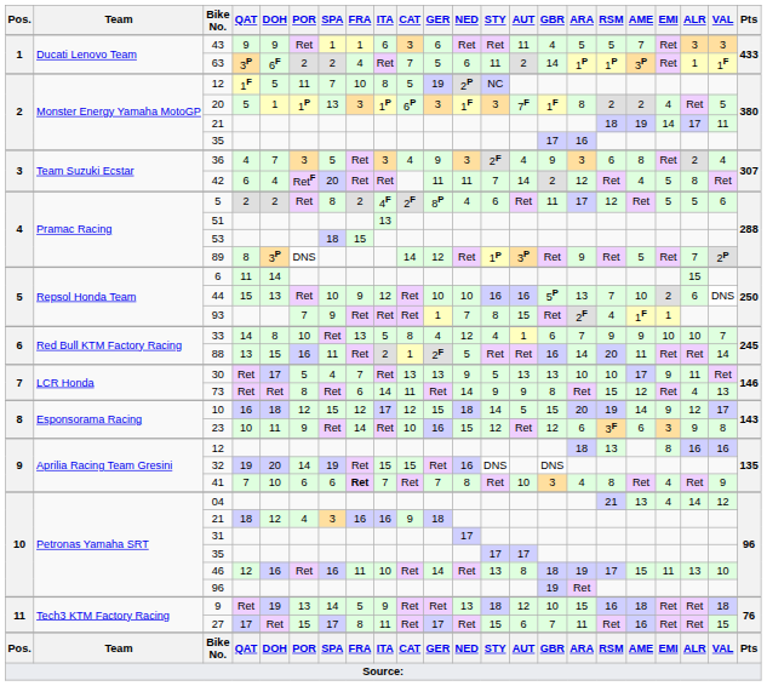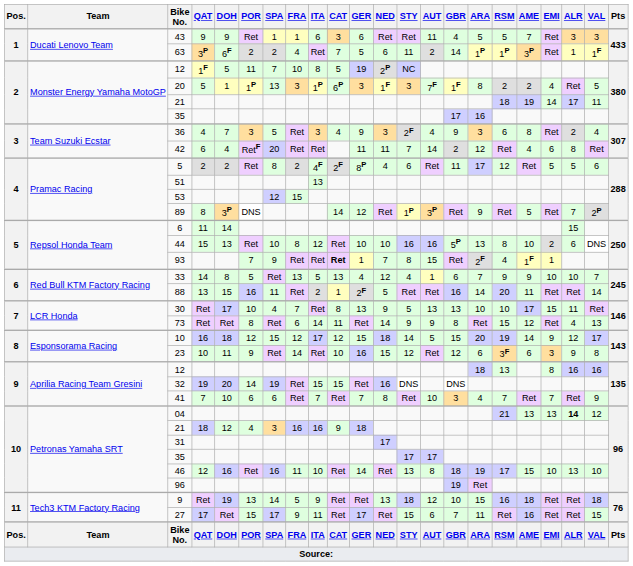 <table class="wikitable" style="font-size:85%; text-align:center;">
 <tr>
 <th>Pos.</th>
 <th>Team</th>
 <th>Bike<br>No.</th>
 <th><a href='#'>QAT</a><br></th>
 <th><a href='#'>DOH</a><br></th>
 <th><a href='#'>POR</a><br></th>
 <th><a href='#'>SPA</a><br></th>
 <th><a href='#'>FRA</a><br></th>
 <th><a href='#'>ITA</a><br></th>
 <th><a href='#'>CAT</a><br></th>
 <th><a href='#'>GER</a><br></th>
 <th><a href='#'>NED</a><br></th>
 <th><a href='#'>STY</a><br></th>
 <th><a href='#'>AUT</a><br></th>
 <th><a href='#'>GBR</a><br></th>
 <th><a href='#'>ARA</a><br></th>
 <th><a href='#'>RSM</a><br></th>
 <th><a href='#'>AME</a><br></th>
 <th><a href='#'>EMI</a><br></th>
 <th><a href='#'>ALR</a><br></th>
 <th><a href='#'>VAL</a><br></th>
 <th>Pts</th>
 </tr>
 <tr style="border-top:2px solid #aaaaaa">
 <th rowspan=2>1</th>
 <td rowspan=2 align=left> <a href='#'>Ducati Lenovo Team</a></td>
 <td>43</td>
 <td style="background:#dfffdf;">9</td>
 <td style="background:#dfffdf;">9</td>
 <td style="background:#efcfff;">Ret</td>
 <td style="background:#ffffbf;">1</td>
 <td style="background:#ffffbf;">1</td>
 <td style="background:#dfffdf;">6</td>
 <td style="background:#ffdf9f;">3</td>
 <td style="background:#dfffdf;">6</td>
 <td style="background:#efcfff;">Ret</td>
 <td style="background:#efcfff;">Ret</td>
 <td style="background:#dfffdf;">11</td>
 <td style="background:#dfffdf;">4</td>
 <td style="background:#dfffdf;">5</td>
 <td style="background:#dfffdf;">5</td>
 <td style="background:#dfffdf;">7</td>
 <td style="background:#efcfff;">Ret</td>
 <td style="background:#ffdf9f;">3</td>
 <td style="background:#ffdf9f;">3</td>
 <th rowspan=2>433</th>
 </tr>
 <tr>
 <td>63</td>
 <td style="background:#ffdf9f;">3<sup><strong>P</strong></sup></td>
 <td style="background:#dfffdf;">6<sup><strong>F</strong></sup></td>
 <td style="background:#dfdfdf;">2</td>
 <td style="background:#dfdfdf;">2</td>
 <td style="background:#dfffdf;">4</td>
 <td style="background:#efcfff;">Ret</td>
 <td style="background:#dfffdf;">7</td>
 <td style="background:#dfffdf;">5</td>
 <td style="background:#dfffdf;">6</td>
 <td style="background:#dfffdf;">11</td>
 <td style="background:#dfdfdf;">2</td>
 <td style="background:#dfffdf;">14</td>
 <td style="background:#ffffbf;">1<sup><strong>P</strong></sup></td>
 <td style="background:#ffffbf;">1<sup><strong>P</strong></sup></td>
 <td style="background:#ffdf9f;">3<strong><sup>P</sup></strong></td>
 <td style="background:#efcfff;">Ret</td>
 <td style="background:#ffffbf;">1</td>
 <td style="background:#ffffbf;">1<strong><sup>F</sup></strong></td>
 </tr>
 <tr style="border-top:2px solid #aaaaaa">
 <th rowspan=4>2</th>
 <td rowspan=4 align=left nowrap> <a href='#'>Monster Energy Yamaha MotoGP</a></td>
 <td>12</td>
 <td style="background:#ffffbf;">1<sup><strong>F</strong></sup></td>
 <td style="background:#dfffdf;">5</td>
 <td style="background:#dfffdf;">11</td>
 <td style="background:#dfffdf;">7</td>
 <td style="background:#dfffdf;">10</td>
 <td style="background:#dfffdf;">8</td>
 <td style="background:#dfffdf;">5</td>
 <td style="background:#cfcfff;">19</td>
 <td style="background:#dfdfdf;">2<sup><strong>P</strong></sup></td>
 <td style="background:#cfcfff;">NC</td>
 <td></td>
 <td></td>
 <td></td>
 <td></td>
 <td></td>
 <td></td>
 <td></td>
 <td></td>
 <th rowspan=4>380</th>
 </tr>
 <tr>
 <td>20</td>
 <td style="background:#dfffdf;">5</td>
 <td style="background:#ffffbf;">1</td>
 <td style="background:#ffffbf;">1<sup><strong>P</strong></sup></td>
 <td style="background:#dfffdf;">13</td>
 <td style="background:#ffdf9f;">3</td>
 <td style="background:#ffffbf;">1<sup><strong>P</strong></sup></td>
 <td style="background:#dfffdf;">6<sup><strong>P</strong></sup></td>
 <td style="background:#ffdf9f;">3</td>
 <td style="background:#ffffbf;">1<sup><strong>F</strong></sup></td>
 <td style="background:#ffdf9f;">3</td>
 <td style="background:#dfffdf;">7<sup><strong>F</strong></sup></td>
 <td style="background:#ffffbf;">1<sup><strong>F</strong></sup></td>
 <td style="background:#dfffdf;">8</td>
 <td style="background:#dfdfdf;">2</td>
 <td style="background:#dfdfdf;">2</td>
 <td style="background:#dfffdf;">4</td>
 <td style="background:#efcfff;">Ret</td>
 <td style="background:#dfffdf;">5</td>
 </tr>
 <tr>
 <td>21</td>
 <td></td>
 <td></td>
 <td></td>
 <td></td>
 <td></td>
 <td></td>
 <td></td>
 <td></td>
 <td></td>
 <td></td>
 <td></td>
 <td></td>
 <td></td>
 <td style="background:#cfcfff;">18</td>
 <td style="background:#cfcfff;">19</td>
 <td style="background:#dfffdf;">14</td>
 <td style="background:#cfcfff;">17</td>
 <td style="background:#dfffdf;">11</td>
 </tr>
 <tr>
 <td>35</td>
 <td></td>
 <td></td>
 <td></td>
 <td></td>
 <td></td>
 <td></td>
 <td></td>
 <td></td>
 <td></td>
 <td></td>
 <td></td>
 <td style="background:#cfcfff;">17</td>
 <td style="background:#cfcfff;">16</td>
 <td></td>
 <td></td>
 <td></td>
 <td></td>
 <td></td>
 </tr>
 <tr style="border-top:2px solid #aaaaaa">
 <th rowspan=2>3</th>
 <td rowspan=2 align=left> <a href='#'>Team Suzuki Ecstar</a></td>
 <td>36</td>
 <td style="background:#dfffdf;">4</td>
 <td style="background:#dfffdf;">7</td>
 <td style="background:#ffdf9f;">3</td>
 <td style="background:#dfffdf;">5</td>
 <td style="background:#efcfff;">Ret</td>
 <td style="background:#ffdf9f;">3</td>
 <td style="background:#dfffdf;">4</td>
 <td style="background:#dfffdf;">9</td>
 <td style="background:#ffdf9f;">3</td>
 <td style="background:#dfdfdf;">2<sup><strong>F</strong></sup></td>
 <td style="background:#dfffdf;">4</td>
 <td style="background:#dfffdf;">9</td>
 <td style="background:#ffdf9f;">3</td>
 <td style="background:#dfffdf;">6</td>
 <td style="background:#dfffdf;">8</td>
 <td style="background:#efcfff;">Ret</td>
 <td style="background:#dfdfdf;">2</td>
 <td style="background:#dfffdf;">4</td>
 <th rowspan=2>307</th>
 </tr>
 <tr>
 <td>42</td>
 <td style="background:#dfffdf;">6</td>
 <td style="background:#dfffdf;">4</td>
 <td style="background:#efcfff;">Ret<sup><strong>F</strong></sup></td>
 <td style="background:#cfcfff;">20</td>
 <td style="background:#efcfff;">Ret</td>
 <td style="background:#efcfff;">Ret</td>
 <td></td>
 <td style="background:#dfffdf;">11</td>
 <td style="background:#dfffdf;">11</td>
 <td style="background:#dfffdf;">7</td>
 <td style="background:#dfffdf;">14</td>
 <td style="background:#dfdfdf;">2</td>
 <td style="background:#dfffdf;">12</td>
 <td style="background:#efcfff;">Ret</td>
 <td style="background:#dfffdf;">4</td>
-<td style="background:#dfffdf;">5</td>
+<td style="background:#dfffdf;">6</td>
 <td style="background:#dfffdf;">8</td>
 <td style="background:#efcfff;">Ret</td>
 </tr>
 <tr style="border-top:2px solid #aaaaaa">
 <th rowspan=4>4</th>
 <td rowspan=4 align=left> <a href='#'>Pramac Racing</a></td>
 <td>5</td>
 <td style="background:#dfdfdf;">2</td>
 <td style="background:#dfdfdf;">2</td>
 <td style="background:#efcfff;">Ret</td>
 <td style="background:#dfffdf;">8</td>
 <td style="background:#dfdfdf;">2</td>
 <td style="background:#dfffdf;">4<sup><strong>F</strong></sup></td>
 <td style="background:#dfdfdf;">2<sup><strong>F</strong></sup></td>
 <td style="background:#dfffdf;">8<sup><strong>P</strong></sup></td>
 <td style="background:#dfffdf;">4</td>
 <td style="background:#dfffdf;">6</td>
 <td style="background:#efcfff;">Ret</td>
 <td style="background:#dfffdf;">11</td>
 <td style="background:#cfcfff;">17</td>
 <td style="background:#dfffdf;">12</td>
 <td style="background:#efcfff;">Ret</td>
 <td style="background:#dfffdf;">5</td>
 <td style="background:#dfffdf;">5</td>
 <td style="background:#dfffdf;">6</td>
 <th rowspan=4>288</th>
 </tr>
 <tr>
 <td>51</td>
 <td></td>
 <td></td>
 <td></td>
 <td></td>
 <td></td>
 <td style="background:#dfffdf;">13</td>
 <td></td>
 <td></td>
 <td></td>
 <td></td>
 <td></td>
 <td></td>
 <td></td>
 <td></td>
 <td></td>
 <td></td>
 <td></td>
 </tr>
 <tr>
 <td>53</td>
 <td></td>
 <td></td>
 <td></td>
-<td style="background:#cfcfff;">18</td>
+<td style="background:#cfcfff;">12</td>
 <td style="background:#dfffdf;">15</td>
 <td></td>
 <td></td>
 <td></td>
 <td></td>
 <td></td>
 <td></td>
 <td></td>
 <td></td>
 <td></td>
 <td></td>
 <td></td>
 <td></td>
 <td></td>
 </tr>
 <tr>
 <td>89</td>
 <td style="background:#dfffdf;">8</td>
 <td style="background:#ffdf9f;">3<sup><strong>P</strong></sup></td>
 <td style="background:#ffffff;">DNS</td>
 <td></td>
 <td></td>
 <td></td>
 <td style="background:#dfffdf;">14</td>
 <td style="background:#dfffdf;">12</td>
 <td style="background:#efcfff;">Ret</td>
 <td style="background:#ffffbf;">1<strong><sup>P</sup></strong></td>
 <td style="background:#ffdf9f;">3<sup><strong>P</strong></sup></td>
 <td style="background:#efcfff;">Ret</td>
 <td style="background:#dfffdf;">9</td>
 <td style="background:#efcfff;">Ret</td>
 <td style="background:#dfffdf;">5</td>
 <td style="background:#efcfff;">Ret</td>
 <td style="background:#dfffdf;">7</td>
 <td style="background:#dfdfdf;">2<strong><sup>P</sup></strong></td>
 </tr>
 <tr style="border-top:2px solid #aaaaaa">
 <th rowspan=3>5</th>
 <td rowspan=3 align=left> <a href='#'>Repsol Honda Team</a></td>
 <td>6</td>
 <td style="background:#dfffdf;">11</td>
 <td style="background:#dfffdf;">14</td>
 <td></td>
 <td></td>
 <td></td>
 <td></td>
 <td></td>
 <td></td>
 <td></td>
 <td></td>
 <td></td>
 <td></td>
 <td></td>
 <td></td>
 <td></td>
 <td></td>
 <td style="background:#dfffdf;">15</td>
 <td></td>
 <th rowspan=3>250</th>
 </tr>
 <tr>
 <td>44</td>
 <td style="background:#dfffdf;">15</td>
 <td style="background:#dfffdf;">13</td>
 <td style="background:#efcfff;">Ret</td>
 <td style="background:#dfffdf;">10</td>
-<td style="background:#dfffdf;">9</td>
+<td style="background:#dfffdf;">8</td>
 <td style="background:#dfffdf;">12</td>
 <td style="background:#efcfff;">Ret</td>
 <td style="background:#dfffdf;">10</td>
 <td style="background:#dfffdf;">10</td>
 <td style="background:#cfcfff;">16</td>
 <td style="background:#cfcfff;">16</td>
 <td style="background:#dfffdf;">5<strong><sup>P</sup></strong></td>
 <td style="background:#dfffdf;">13</td>
-<td style="background:#dfffdf;">7</td>
+<td style="background:#dfffdf;">8</td>
 <td style="background:#dfffdf;">10</td>
 <td style="background:#dfdfdf;">2</td>
 <td style="background:#dfffdf;">6</td>
 <td style="background:#ffffff;">DNS</td>
 </tr>
 <tr>
 <td>93</td>
 <td></td>
 <td></td>
 <td style="background:#dfffdf;">7</td>
 <td style="background:#dfffdf;">9</td>
 <td style="background:#efcfff;">Ret</td>
 <td style="background:#efcfff;">Ret</td>
-<td style="background:#efcfff;">Ret</td>
+<td style="background:#efcfff;"><strong>Ret</strong></td>
 <td style="background:#ffffbf;">1</td>
 <td style="background:#dfffdf;">7</td>
 <td style="background:#dfffdf;">8</td>
 <td style="background:#dfffdf;">15</td>
 <td style="background:#efcfff;">Ret</td>
 <td style="background:#dfdfdf;">2<sup><strong>F</strong></sup></td>
 <td style="background:#dfffdf;">4</td>
 <td style="background:#ffffbf;">1<sup><strong>F</strong></sup></td>
 <td style="background:#ffffbf;">1</td>
 <td></td>
 <td></td>
 </tr>
 <tr style="border-top:2px solid #aaaaaa">
 <th rowspan=2>6</th>
 <td rowspan=2 align=left> <a href='#'>Red Bull KTM Factory Racing</a></td>
 <td>33</td>
 <td style="background:#dfffdf;">14</td>
 <td style="background:#dfffdf;">8</td>
-<td style="background:#dfffdf;">10</td>
+<td style="background:#dfffdf;">5</td>
 <td style="background:#efcfff;">Ret</td>
 <td style="background:#dfffdf;">13</td>
 <td style="background:#dfffdf;">5</td>
-<td style="background:#dfffdf;">8</td>
+<td style="background:#dfffdf;">13</td>
 <td style="background:#dfffdf;">4</td>
 <td style="background:#dfffdf;">12</td>
 <td style="background:#dfffdf;">4</td>
 <td style="background:#ffffbf;">1</td>
 <td style="background:#dfffdf;">6</td>
 <td style="background:#dfffdf;">7</td>
 <td style="background:#dfffdf;">9</td>
 <td style="background:#dfffdf;">9</td>
 <td style="background:#dfffdf;">10</td>
 <td style="background:#dfffdf;">10</td>
 <td style="background:#dfffdf;">7</td>
 <th rowspan=2>245</th>
 </tr>
 <tr>
 <td>88</td>
 <td style="background:#dfffdf;">13</td>
 <td style="background:#dfffdf;">15</td>
 <td style="background:#cfcfff;">16</td>
 <td style="background:#dfffdf;">11</td>
 <td style="background:#efcfff;">Ret</td>
 <td style="background:#dfdfdf;">2</td>
 <td style="background:#ffffbf;">1</td>
 <td style="background:#dfdfdf;">2<sup><strong>F</strong></sup></td>
 <td style="background:#dfffdf;">5</td>
 <td style="background:#efcfff;">Ret</td>
 <td style="background:#efcfff;">Ret</td>
 <td style="background:#cfcfff;">16</td>
 <td style="background:#dfffdf;">14</td>
 <td style="background:#cfcfff;">20</td>
 <td style="background:#dfffdf;">11</td>
 <td style="background:#efcfff;">Ret</td>
 <td style="background:#efcfff;">Ret</td>
 <td style="background:#dfffdf;">14</td>
 </tr>
 <tr style="border-top:2px solid #aaaaaa">
 <th rowspan=2>7</th>
 <td rowspan=2 align=left> <a href='#'>LCR Honda</a></td>
 <td>30</td>
 <td style="background:#efcfff;">Ret</td>
 <td style="background:#cfcfff;">17</td>
-<td style="background:#dfffdf;">5</td>
+<td style="background:#dfffdf;">10</td>
 <td style="background:#dfffdf;">4</td>
 <td style="background:#dfffdf;">7</td>
 <td style="background:#efcfff;">Ret</td>
-<td style="background:#dfffdf;">13</td>
+<td style="background:#dfffdf;">8</td>
 <td style="background:#dfffdf;">13</td>
 <td style="background:#dfffdf;">9</td>
 <td style="background:#dfffdf;">5</td>
 <td style="background:#dfffdf;">13</td>
 <td style="background:#dfffdf;">13</td>
 <td style="background:#dfffdf;">10</td>
 <td style="background:#dfffdf;">10</td>
 <td style="background:#cfcfff;">17</td>
-<td style="background:#dfffdf;">9</td>
+<td style="background:#dfffdf;">15</td>
 <td style="background:#dfffdf;">11</td>
 <td style="background:#efcfff;">Ret</td>
 <th rowspan=2>146</th>
 </tr>
 <tr>
 <td>73</td>
 <td style="background:#efcfff;">Ret</td>
 <td style="background:#efcfff;">Ret</td>
 <td style="background:#dfffdf;">8</td>
 <td style="background:#efcfff;">Ret</td>
 <td style="background:#dfffdf;">6</td>
 <td style="background:#dfffdf;">14</td>
 <td style="background:#dfffdf;">11</td>
 <td style="background:#efcfff;">Ret</td>
 <td style="background:#dfffdf;">14</td>
 <td style="background:#dfffdf;">9</td>
 <td style="background:#dfffdf;">9</td>
 <td style="background:#dfffdf;">8</td>
 <td style="background:#efcfff;">Ret</td>
 <td style="background:#dfffdf;">15</td>
 <td style="background:#dfffdf;">12</td>
 <td style="background:#efcfff;">Ret</td>
 <td style="background:#dfffdf;">4</td>
 <td style="background:#dfffdf;">13</td>
 </tr>
 <tr style="border-top:2px solid #aaaaaa">
 <th rowspan=2>8</th>
 <td rowspan=2 align=left> <a href='#'>Esponsorama Racing</a></td>
 <td>10</td>
 <td style="background:#cfcfff;">16</td>
 <td style="background:#cfcfff;">18</td>
 <td style="background:#dfffdf;">12</td>
 <td style="background:#dfffdf;">15</td>
 <td style="background:#dfffdf;">12</td>
 <td style="background:#cfcfff;">17</td>
 <td style="background:#dfffdf;">12</td>
 <td style="background:#dfffdf;">15</td>
 <td style="background:#cfcfff;">18</td>
 <td style="background:#dfffdf;">14</td>
 <td style="background:#dfffdf;">5</td>
 <td style="background:#dfffdf;">15</td>
 <td style="background:#cfcfff;">20</td>
 <td style="background:#cfcfff;">19</td>
 <td style="background:#dfffdf;">14</td>
 <td style="background:#dfffdf;">9</td>
 <td style="background:#dfffdf;">12</td>
 <td style="background:#cfcfff;">17</td>
 <th rowspan=2>143</th>
 </tr>
 <tr>
 <td>23</td>
 <td style="background:#dfffdf;">10</td>
 <td style="background:#dfffdf;">11</td>
 <td style="background:#dfffdf;">9</td>
 <td style="background:#efcfff;">Ret</td>
 <td style="background:#dfffdf;">14</td>
 <td style="background:#efcfff;">Ret</td>
 <td style="background:#dfffdf;">10</td>
 <td style="background:#cfcfff;">16</td>
 <td style="background:#dfffdf;">15</td>
 <td style="background:#dfffdf;">12</td>
 <td style="background:#efcfff;">Ret</td>
 <td style="background:#dfffdf;">12</td>
 <td style="background:#dfffdf;">6</td>
 <td style="background:#ffdf9f;">3<sup><strong>F</strong></sup></td>
 <td style="background:#dfffdf;">6</td>
 <td style="background:#ffdf9f;">3</td>
 <td style="background:#dfffdf;">9</td>
 <td style="background:#dfffdf;">8</td>
 </tr>
 <tr style="border-top:2px solid #aaaaaa">
 <th rowspan=3>9</th>
 <td rowspan=3 align=left> <a href='#'>Aprilia Racing Team Gresini</a></td>
 <td>12</td>
 <td></td>
 <td></td>
 <td></td>
 <td></td>
 <td></td>
 <td></td>
 <td></td>
 <td></td>
 <td></td>
 <td></td>
 <td></td>
 <td></td>
 <td style="background:#cfcfff;">18</td>
 <td style="background:#dfffdf;">13</td>
 <td></td>
 <td style="background:#dfffdf;">8</td>
 <td style="background:#cfcfff;">16</td>
 <td style="background:#cfcfff;">16</td>
 <th rowspan=3>135</th>
 </tr>
 <tr>
 <td>32</td>
 <td style="background:#cfcfff;">19</td>
 <td style="background:#cfcfff;">20</td>
 <td style="background:#dfffdf;">14</td>
 <td style="background:#cfcfff;">19</td>
 <td style="background:#efcfff;">Ret</td>
 <td style="background:#dfffdf;">15</td>
 <td style="background:#dfffdf;">15</td>
 <td style="background:#efcfff;">Ret</td>
 <td style="background:#cfcfff;">16</td>
 <td style="background:#ffffff;">DNS</td>
 <td></td>
 <td style="background:#ffffff;">DNS</td>
 <td></td>
 <td></td>
 <td></td>
 <td></td>
 <td></td>
 <td></td>
 </tr>
 <tr>
 <td>41</td>
 <td style="background:#dfffdf;">7</td>
 <td style="background:#dfffdf;">10</td>
 <td style="background:#dfffdf;">6</td>
 <td style="background:#dfffdf;">6</td>
-<td style="background:#efcfff;"><strong>Ret</strong></td>
+<td style="background:#efcfff;">Ret</td>
 <td style="background:#dfffdf;">7</td>
 <td style="background:#efcfff;">Ret</td>
 <td style="background:#dfffdf;">7</td>
 <td style="background:#dfffdf;">8</td>
 <td style="background:#efcfff;">Ret</td>
 <td style="background:#dfffdf;">10</td>
 <td style="background:#ffdf9f;">3</td>
 <td style="background:#dfffdf;">4</td>
-<td style="background:#dfffdf;">8</td>
+<td style="background:#dfffdf;">7</td>
 <td style="background:#efcfff;">Ret</td>
-<td style="background:#dfffdf;">4</td>
+<td style="background:#dfffdf;">7</td>
 <td style="background:#efcfff;">Ret</td>
 <td style="background:#dfffdf;">9</td>
 </tr>
 <tr style="border-top:2px solid #aaaaaa">
 <th rowspan=6>10</th>
 <td rowspan=6 align=left> <a href='#'>Petronas Yamaha SRT</a></td>
 <td>04</td>
 <td></td>
 <td></td>
 <td></td>
 <td></td>
 <td></td>
 <td></td>
 <td></td>
 <td></td>
 <td></td>
 <td></td>
 <td></td>
 <td></td>
 <td></td>
 <td style="background:#cfcfff;">21</td>
 <td style="background:#dfffdf;">13</td>
-<td style="background:#dfffdf;">4</td>
-<td style="background:#dfffdf;">14</td>
+<td style="background:#dfffdf;">13</td>
+<td style="background:#dfffdf;"><strong>14</strong></td>
 <td style="background:#dfffdf;">12</td>
 <th rowspan=6>96</th>
 </tr>
 <tr>
 <td>21</td>
 <td style="background:#cfcfff;">18</td>
 <td style="background:#dfffdf;">12</td>
 <td style="background:#dfffdf;">4</td>
 <td style="background:#ffdf9f;">3</td>
 <td style="background:#cfcfff;">16</td>
 <td style="background:#cfcfff;">16</td>
 <td style="background:#dfffdf;">9</td>
 <td style="background:#cfcfff;">18</td>
 <td></td>
 <td></td>
 <td></td>
 <td></td>
 <td></td>
 <td></td>
 <td></td>
 <td></td>
 <td></td>
 <td></td>
 </tr>
 <tr>
 <td>31</td>
 <td></td>
 <td></td>
 <td></td>
 <td></td>
 <td></td>
 <td></td>
 <td></td>
 <td></td>
 <td style="background:#cfcfff;">17</td>
 <td></td>
 <td></td>
 <td></td>
 <td></td>
 <td></td>
 <td></td>
 <td></td>
 <td></td>
 </tr>
 <tr>
 <td>35</td>
 <td></td>
 <td></td>
 <td></td>
 <td></td>
 <td></td>
 <td></td>
 <td></td>
 <td></td>
 <td></td>
 <td style="background:#cfcfff;">17</td>
 <td style="background:#cfcfff;">17</td>
 <td></td>
 <td></td>
 <td></td>
 <td></td>
 <td></td>
 <td></td>
 <td></td>
 </tr>
 <tr>
 <td>46</td>
 <td style="background:#dfffdf;">12</td>
 <td style="background:#cfcfff;">16</td>
 <td style="background:#efcfff;">Ret</td>
 <td style="background:#cfcfff;">16</td>
 <td style="background:#dfffdf;">11</td>
 <td style="background:#dfffdf;">10</td>
 <td style="background:#efcfff;">Ret</td>
 <td style="background:#dfffdf;">14</td>
 <td style="background:#efcfff;">Ret</td>
 <td style="background:#dfffdf;">13</td>
 <td style="background:#dfffdf;">8</td>
 <td style="background:#cfcfff;">18</td>
 <td style="background:#cfcfff;">19</td>
 <td style="background:#cfcfff;">17</td>
 <td style="background:#dfffdf;">15</td>
-<td style="background:#dfffdf;">11</td>
+<td style="background:#dfffdf;">10</td>
 <td style="background:#dfffdf;">13</td>
 <td style="background:#dfffdf;">10</td>
 </tr>
 <tr>
 <td>96</td>
 <td></td>
 <td></td>
 <td></td>
 <td></td>
 <td></td>
 <td></td>
 <td></td>
 <td></td>
 <td></td>
 <td></td>
 <td></td>
 <td style="background:#cfcfff;">19</td>
 <td style="background:#efcfff;">Ret</td>
 <td></td>
 <td></td>
 <td></td>
 <td></td>
 <td></td>
 </tr>
 <tr style="border-top:2px solid #aaaaaa">
 <th rowspan=2>11</th>
 <td rowspan=2 align=left> <a href='#'>Tech3 KTM Factory Racing</a></td>
 <td>9</td>
 <td style="background:#efcfff;">Ret</td>
 <td style="background:#cfcfff;">19</td>
 <td style="background:#dfffdf;">13</td>
 <td style="background:#dfffdf;">14</td>
 <td style="background:#dfffdf;">5</td>
 <td style="background:#dfffdf;">9</td>
 <td style="background:#efcfff;">Ret</td>
 <td style="background:#efcfff;">Ret</td>
 <td style="background:#dfffdf;">13</td>
 <td style="background:#cfcfff;">18</td>
 <td style="background:#dfffdf;">12</td>
 <td style="background:#dfffdf;">10</td>
 <td style="background:#dfffdf;">15</td>
 <td style="background:#cfcfff;">16</td>
 <td style="background:#cfcfff;">18</td>
 <td style="background:#efcfff;">Ret</td>
 <td style="background:#efcfff;">Ret</td>
 <td style="background:#cfcfff;">18</td>
 <th rowspan=2>76</th>
 </tr>
 <tr>
 <td>27</td>
 <td style="background:#cfcfff;">17</td>
 <td style="background:#efcfff;">Ret</td>
 <td style="background:#dfffdf;">15</td>
 <td style="background:#cfcfff;">17</td>
-<td style="background:#dfffdf;">8</td>
+<td style="background:#dfffdf;">9</td>
 <td style="background:#dfffdf;">11</td>
 <td style="background:#efcfff;">Ret</td>
 <td style="background:#cfcfff;">17</td>
 <td style="background:#efcfff;">Ret</td>
 <td style="background:#dfffdf;">15</td>
 <td style="background:#dfffdf;">6</td>
 <td style="background:#dfffdf;">7</td>
 <td style="background:#dfffdf;">11</td>
 <td style="background:#efcfff;">Ret</td>
 <td style="background:#cfcfff;">16</td>
 <td style="background:#efcfff;">Ret</td>
 <td style="background:#efcfff;">Ret</td>
 <td style="background:#dfffdf;">15</td>
 </tr>
 <tr style="border-top:2px solid #aaaaaa">
 <th>Pos.</th>
 <th>Team</th>
 <th>Bike<br>No.</th>
 <th><a href='#'>QAT</a><br></th>
 <th><a href='#'>DOH</a><br></th>
 <th><a href='#'>POR</a><br></th>
 <th><a href='#'>SPA</a><br></th>
 <th><a href='#'>FRA</a><br></th>
 <th><a href='#'>ITA</a><br></th>
 <th><a href='#'>CAT</a><br></th>
 <th><a href='#'>GER</a><br></th>
 <th><a href='#'>NED</a><br></th>
 <th><a href='#'>STY</a><br></th>
 <th><a href='#'>AUT</a><br></th>
 <th><a href='#'>GBR</a><br></th>
 <th><a href='#'>ARA</a><br></th>
 <th><a href='#'>RSM</a><br></th>
 <th><a href='#'>AME</a><br></th>
 <th><a href='#'>EMI</a><br></th>
 <th><a href='#'>ALR</a><br></th>
 <th><a href='#'>VAL</a><br></th>
 <th>Pts</th>
 </tr>
 <tr>
 <td colspan="22" style="background-color:#EAECF0;text-align:center"><strong>Source:</strong></td>
 </tr>
 </table>
